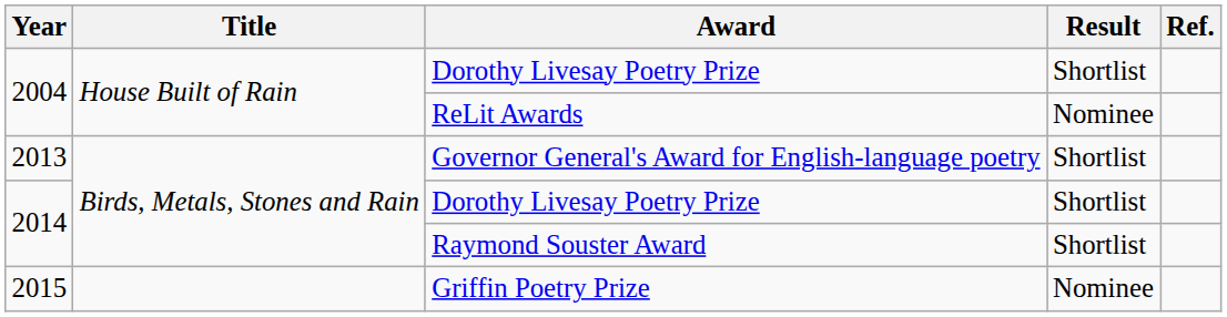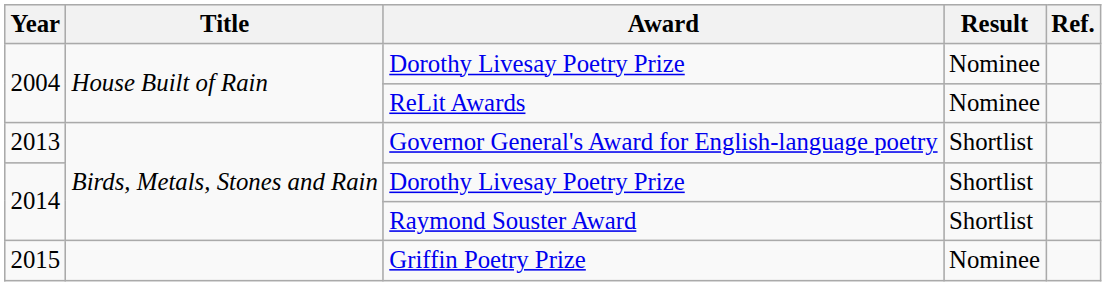 <table class="wikitable sortable mw-collapsible">
 <tr>
 <th>Year</th>
 <th>Title</th>
 <th>Award</th>
 <th>Result</th>
 <th>Ref.</th>
 </tr>
 <tr>
 <td rowspan="2">2004</td>
 <td rowspan="2"><em>House Built of Rain</em></td>
 <td><a href='#'>Dorothy Livesay Poetry Prize</a></td>
-<td>Shortlist</td>
+<td>Nominee</td>
 <td></td>
 </tr>
 <tr>
 <td><a href='#'>ReLit Awards</a></td>
 <td>Nominee</td>
 <td></td>
 </tr>
 <tr>
 <td>2013</td>
 <td rowspan="3"><em>Birds, Metals, Stones and Rain</em></td>
 <td><a href='#'>Governor General's Award for English-language poetry</a></td>
 <td>Shortlist</td>
 <td></td>
 </tr>
 <tr>
 <td rowspan="2">2014</td>
 <td><a href='#'>Dorothy Livesay Poetry Prize</a></td>
 <td>Shortlist</td>
 <td></td>
 </tr>
 <tr>
 <td><a href='#'>Raymond Souster Award</a></td>
 <td>Shortlist</td>
 <td></td>
 </tr>
 <tr>
 <td>2015</td>
 <td><em></em></td>
 <td><a href='#'>Griffin Poetry Prize</a></td>
 <td>Nominee</td>
 <td></td>
 </tr>
 </table>
